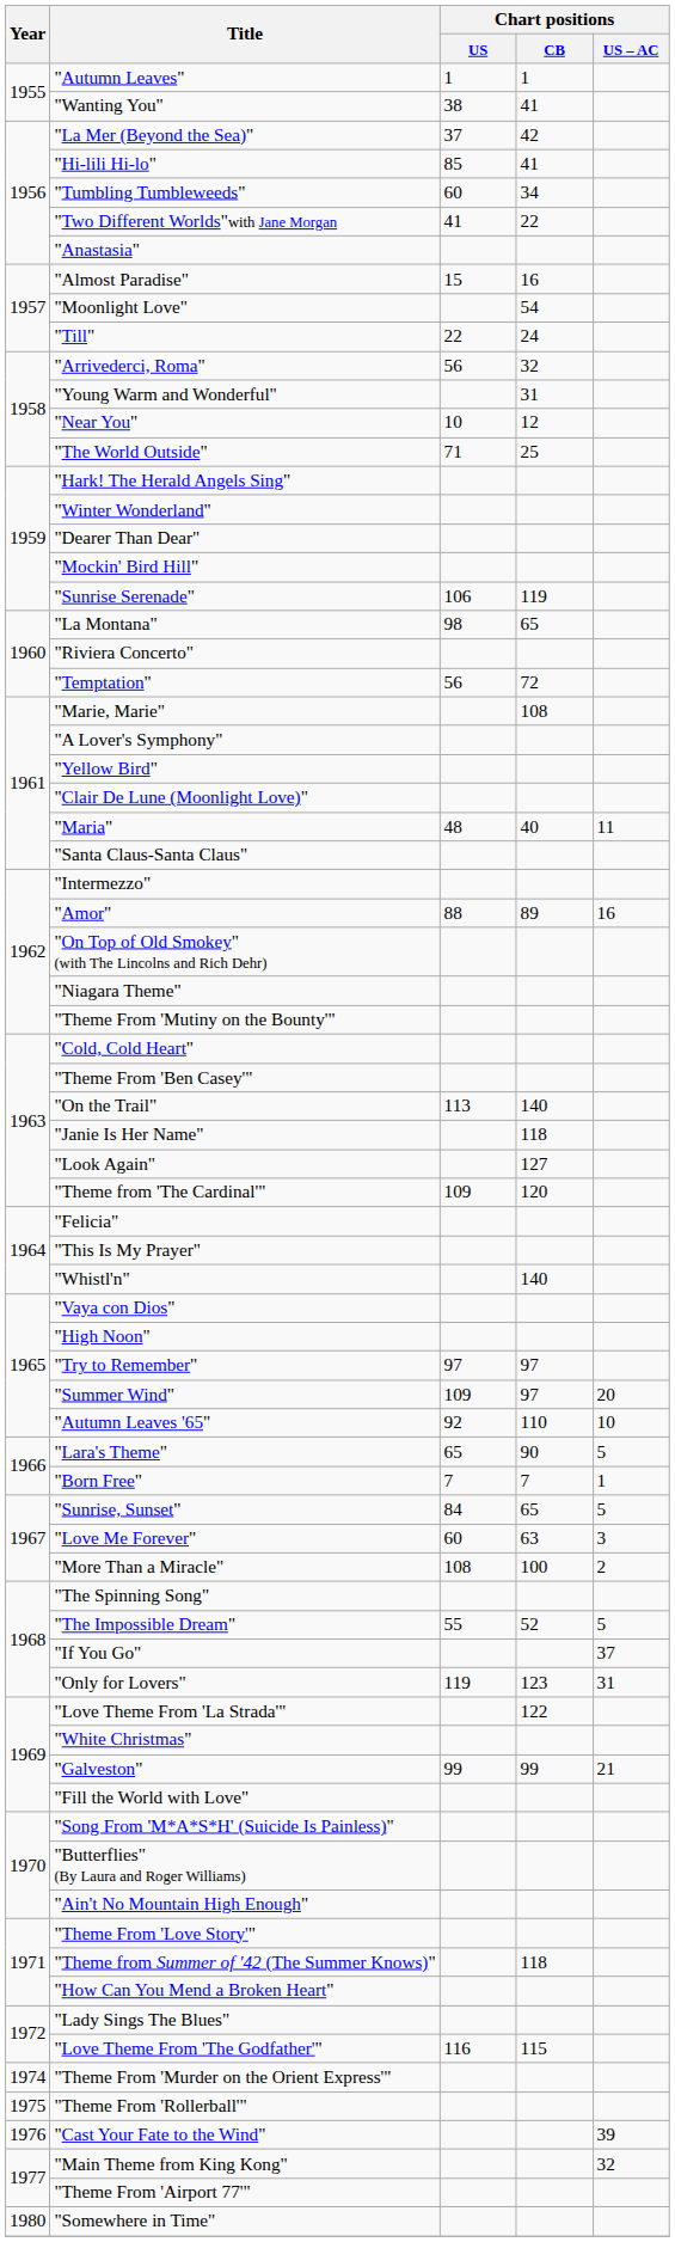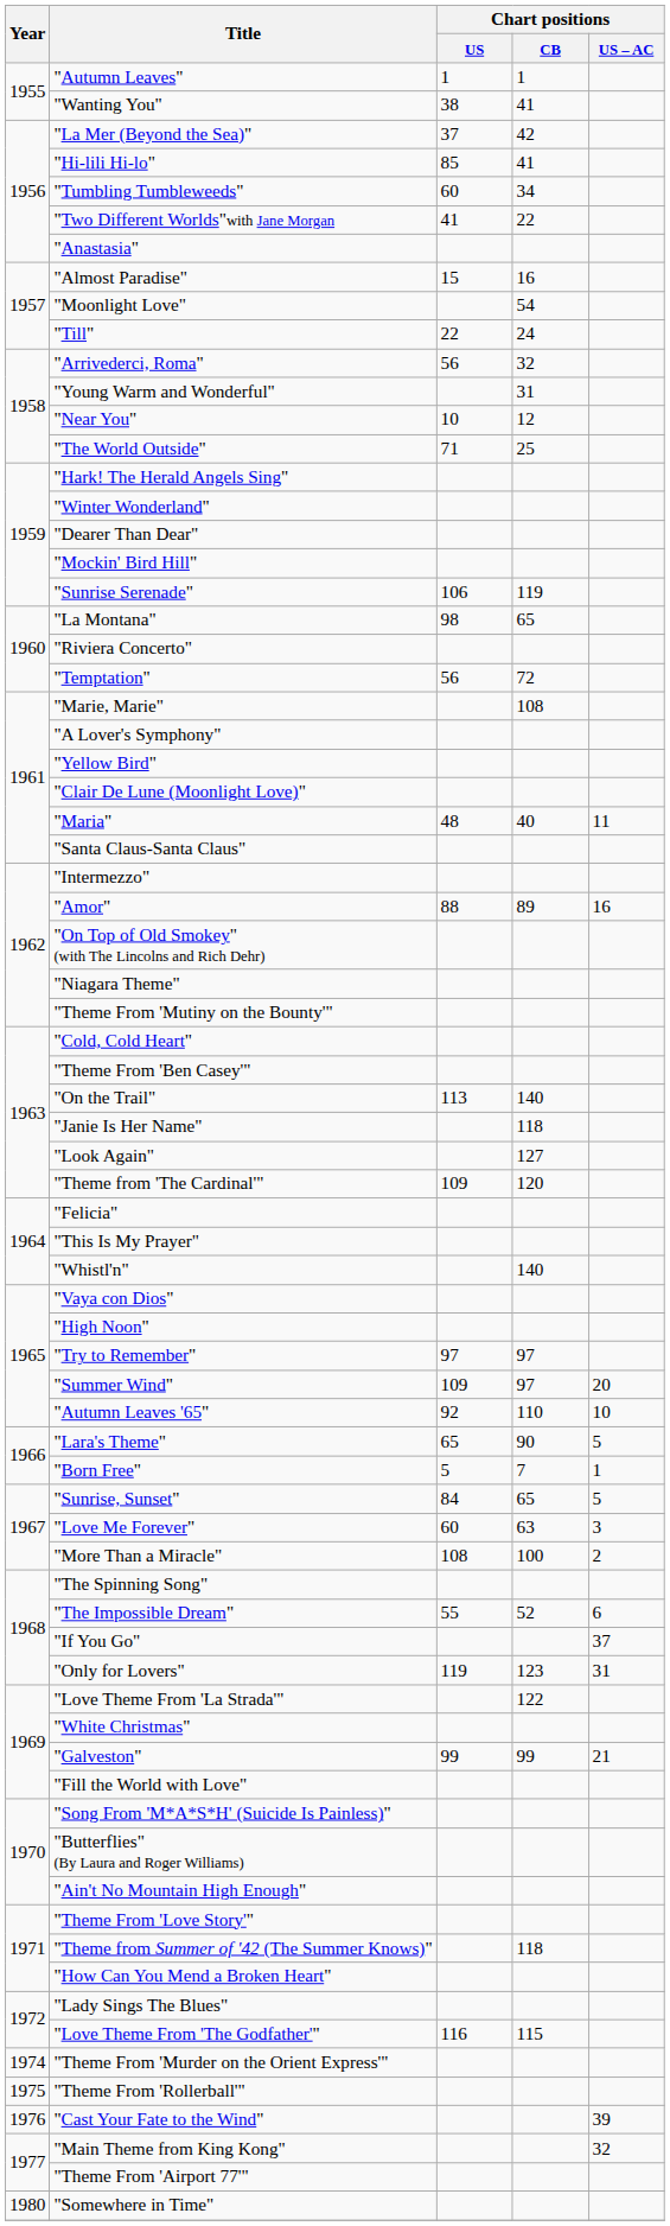 <table class="wikitable">
 <tr>
 <th rowspan="2">Year</th>
 <th rowspan="2">Title</th>
 <th colspan="3">Chart positions</th>
 </tr>
 <tr>
 <th width="60"><small><a href='#'>US</a></small></th>
 <th width="60"><small><a href='#'>CB</a></small></th>
 <th width="60"><small><a href='#'>US – AC</a></small></th>
 </tr>
 <tr>
 <td rowspan="2">1955</td>
 <td align="left">"<a href='#'>Autumn Leaves</a>"</td>
 <td>1</td>
 <td>1</td>
 <td></td>
 </tr>
 <tr>
 <td align="left">"Wanting You"</td>
 <td>38</td>
 <td>41</td>
 <td></td>
 </tr>
 <tr>
 <td rowspan="5">1956</td>
 <td align="left">"<a href='#'>La Mer (Beyond the Sea)</a>"</td>
 <td>37</td>
 <td>42</td>
 <td></td>
 </tr>
 <tr>
 <td align="left">"<a href='#'>Hi-lili Hi-lo</a>"</td>
 <td>85</td>
 <td>41</td>
 <td></td>
 </tr>
 <tr>
 <td align="left">"<a href='#'>Tumbling Tumbleweeds</a>"</td>
 <td>60</td>
 <td>34</td>
 <td></td>
 </tr>
 <tr>
 <td align="left">"<a href='#'>Two Different Worlds</a>"<small>with <a href='#'>Jane Morgan</a></small></td>
 <td>41</td>
 <td>22</td>
 <td></td>
 </tr>
 <tr>
 <td align="left">"<a href='#'>Anastasia</a>"</td>
 <td></td>
 <td></td>
 <td></td>
 </tr>
 <tr>
 <td rowspan="3">1957</td>
 <td align="left">"Almost Paradise"</td>
 <td>15</td>
 <td>16</td>
 <td></td>
 </tr>
 <tr>
 <td align="left">"Moonlight Love"</td>
 <td></td>
 <td>54</td>
 <td></td>
 </tr>
 <tr>
 <td align="left">"<a href='#'>Till</a>"</td>
 <td>22</td>
 <td>24</td>
 <td></td>
 </tr>
 <tr>
 <td rowspan="4">1958</td>
 <td align="left">"<a href='#'>Arrivederci, Roma</a>"</td>
 <td>56</td>
 <td>32</td>
 <td></td>
 </tr>
 <tr>
 <td align="left">"Young Warm and Wonderful"</td>
 <td></td>
 <td>31</td>
 <td></td>
 </tr>
 <tr>
 <td align="left">"<a href='#'>Near You</a>"</td>
 <td>10</td>
 <td>12</td>
 <td></td>
 </tr>
 <tr>
 <td align="left">"<a href='#'>The World Outside</a>"</td>
 <td>71</td>
 <td>25</td>
 <td></td>
 </tr>
 <tr>
 <td rowspan="5">1959</td>
 <td align="left">"<a href='#'>Hark! The Herald Angels Sing</a>"</td>
 <td></td>
 <td></td>
 <td></td>
 </tr>
 <tr>
 <td align="left">"<a href='#'>Winter Wonderland</a>"</td>
 <td></td>
 <td></td>
 <td></td>
 </tr>
 <tr>
 <td align="left">"Dearer Than Dear"</td>
 <td></td>
 <td></td>
 <td></td>
 </tr>
 <tr>
 <td align="left">"<a href='#'>Mockin' Bird Hill</a>"</td>
 <td></td>
 <td></td>
 <td></td>
 </tr>
 <tr>
 <td align="left">"<a href='#'>Sunrise Serenade</a>"</td>
 <td>106</td>
 <td>119</td>
 <td></td>
 </tr>
 <tr>
 <td rowspan="3">1960</td>
 <td align="left">"La Montana"</td>
 <td>98</td>
 <td>65</td>
 <td></td>
 </tr>
 <tr>
 <td align="left">"Riviera Concerto"</td>
 <td></td>
 <td></td>
 <td></td>
 </tr>
 <tr>
 <td align="left">"<a href='#'>Temptation</a>"</td>
 <td>56</td>
 <td>72</td>
 <td></td>
 </tr>
 <tr>
 <td rowspan="6">1961</td>
 <td align="left">"Marie, Marie"</td>
 <td></td>
 <td>108</td>
 <td></td>
 </tr>
 <tr>
 <td align="left">"A Lover's Symphony"</td>
 <td></td>
 <td></td>
 <td></td>
 </tr>
 <tr>
 <td align="left">"<a href='#'>Yellow Bird</a>"</td>
 <td></td>
 <td></td>
 <td></td>
 </tr>
 <tr>
 <td align="left">"<a href='#'>Clair De Lune (Moonlight Love)</a>"</td>
 <td></td>
 <td></td>
 <td></td>
 </tr>
 <tr>
 <td align="left">"<a href='#'>Maria</a>"</td>
 <td>48</td>
 <td>40</td>
 <td>11</td>
 </tr>
 <tr>
 <td align="left">"Santa Claus-Santa Claus"</td>
 <td></td>
 <td></td>
 <td></td>
 </tr>
 <tr>
 <td rowspan="5">1962</td>
 <td align="left">"Intermezzo"</td>
 <td></td>
 <td></td>
 <td></td>
 </tr>
 <tr>
 <td align="left">"<a href='#'>Amor</a>"</td>
 <td>88</td>
 <td>89</td>
 <td>16</td>
 </tr>
 <tr>
 <td align="left">"<a href='#'>On Top of Old Smokey</a>"<br><small>(with The Lincolns and Rich Dehr)</small></td>
 <td></td>
 <td></td>
 <td></td>
 </tr>
 <tr>
 <td align="left">"Niagara Theme"</td>
 <td></td>
 <td></td>
 <td></td>
 </tr>
 <tr>
 <td align="left">"Theme From 'Mutiny on the Bounty'"</td>
 <td></td>
 <td></td>
 <td></td>
 </tr>
 <tr>
 <td rowspan="6">1963</td>
 <td align="left">"<a href='#'>Cold, Cold Heart</a>"</td>
 <td></td>
 <td></td>
 <td></td>
 </tr>
 <tr>
 <td align="left">"Theme From 'Ben Casey'"</td>
 <td></td>
 <td></td>
 <td></td>
 </tr>
 <tr>
 <td align="left">"On the Trail"</td>
 <td>113</td>
 <td>140</td>
 <td></td>
 </tr>
 <tr>
 <td align="left">"Janie Is Her Name"</td>
 <td></td>
 <td>118</td>
 <td></td>
 </tr>
 <tr>
 <td align="left">"Look Again"</td>
 <td></td>
 <td>127</td>
 <td></td>
 </tr>
 <tr>
 <td align="left">"Theme from 'The Cardinal'"</td>
 <td>109</td>
 <td>120</td>
 <td></td>
 </tr>
 <tr>
 <td rowspan="3">1964</td>
 <td align="left">"Felicia"</td>
 <td></td>
 <td></td>
 <td></td>
 </tr>
 <tr>
 <td align="left">"This Is My Prayer"</td>
 <td></td>
 <td></td>
 <td></td>
 </tr>
 <tr>
 <td align="left">"Whistl'n"</td>
 <td></td>
 <td>140</td>
 <td></td>
 </tr>
 <tr>
 <td rowspan="5">1965</td>
 <td align="left">"<a href='#'>Vaya con Dios</a>"</td>
 <td></td>
 <td></td>
 <td></td>
 </tr>
 <tr>
 <td align="left">"<a href='#'>High Noon</a>"</td>
 <td></td>
 <td></td>
 <td></td>
 </tr>
 <tr>
 <td align="left">"<a href='#'>Try to Remember</a>"</td>
 <td>97</td>
 <td>97</td>
 <td></td>
 </tr>
 <tr>
 <td align="left">"<a href='#'>Summer Wind</a>"</td>
 <td>109</td>
 <td>97</td>
 <td>20</td>
 </tr>
 <tr>
 <td align="left">"<a href='#'>Autumn Leaves '65</a>"</td>
 <td>92</td>
 <td>110</td>
 <td>10</td>
 </tr>
 <tr>
 <td rowspan="2">1966</td>
 <td align="left">"<a href='#'>Lara's Theme</a>"</td>
 <td>65</td>
 <td>90</td>
 <td>5</td>
 </tr>
 <tr>
 <td align="left">"<a href='#'>Born Free</a>"</td>
-<td>7</td>
+<td>5</td>
 <td>7</td>
 <td>1</td>
 </tr>
 <tr>
 <td rowspan="3">1967</td>
 <td align="left">"<a href='#'>Sunrise, Sunset</a>"</td>
 <td>84</td>
 <td>65</td>
 <td>5</td>
 </tr>
 <tr>
 <td align="left">"<a href='#'>Love Me Forever</a>"</td>
 <td>60</td>
 <td>63</td>
 <td>3</td>
 </tr>
 <tr>
 <td align="left">"More Than a Miracle"</td>
 <td>108</td>
 <td>100</td>
 <td>2</td>
 </tr>
 <tr>
 <td rowspan="4">1968</td>
 <td align="left">"The Spinning Song"</td>
 <td></td>
 <td></td>
 <td></td>
 </tr>
 <tr>
 <td align="left">"<a href='#'>The Impossible Dream</a>"</td>
 <td>55</td>
 <td>52</td>
-<td>5</td>
+<td>6</td>
 </tr>
 <tr>
 <td align="left">"If You Go"</td>
 <td></td>
 <td></td>
 <td>37</td>
 </tr>
 <tr>
 <td align="left">"Only for Lovers"</td>
 <td>119</td>
 <td>123</td>
 <td>31</td>
 </tr>
 <tr>
 <td rowspan="4">1969</td>
 <td align="left">"Love Theme From 'La Strada'"</td>
 <td></td>
 <td>122</td>
 <td></td>
 </tr>
 <tr>
 <td align="left">"<a href='#'>White Christmas</a>"</td>
 <td></td>
 <td></td>
 <td></td>
 </tr>
 <tr>
 <td align="left">"<a href='#'>Galveston</a>"</td>
 <td>99</td>
 <td>99</td>
 <td>21</td>
 </tr>
 <tr>
 <td align="left">"Fill the World with Love"</td>
 <td></td>
 <td></td>
 <td></td>
 </tr>
 <tr>
 <td rowspan="3">1970</td>
 <td align="left">"<a href='#'>Song From 'M*A*S*H' (Suicide Is Painless)</a>"</td>
 <td></td>
 <td></td>
 <td></td>
 </tr>
 <tr>
 <td align="left">"Butterflies"<br><small>(By Laura and Roger Williams)</small></td>
 <td></td>
 <td></td>
 <td></td>
 </tr>
 <tr>
 <td align="left">"<a href='#'>Ain't No Mountain High Enough</a>"</td>
 <td></td>
 <td></td>
 <td></td>
 </tr>
 <tr>
 <td rowspan="3">1971</td>
 <td align="left">"<a href='#'>Theme From 'Love Story'</a>"</td>
 <td></td>
 <td></td>
 <td></td>
 </tr>
 <tr>
 <td align="left">"<a href='#'>Theme from <em>Summer of '42</em> (The Summer Knows)</a>"</td>
 <td></td>
 <td>118</td>
 <td></td>
 </tr>
 <tr>
 <td align="left">"<a href='#'>How Can You Mend a Broken Heart</a>"</td>
 <td></td>
 <td></td>
 <td></td>
 </tr>
 <tr>
 <td rowspan="2">1972</td>
 <td align="left">"Lady Sings The Blues"</td>
 <td></td>
 <td></td>
 <td></td>
 </tr>
 <tr>
 <td align="left">"<a href='#'>Love Theme From 'The Godfather'</a>"</td>
 <td>116</td>
 <td>115</td>
 <td></td>
 </tr>
 <tr>
 <td>1974</td>
 <td align="left">"Theme From 'Murder on the Orient Express'"</td>
 <td></td>
 <td></td>
 <td></td>
 </tr>
 <tr>
 <td>1975</td>
 <td align="left">"Theme From 'Rollerball'"</td>
 <td></td>
 <td></td>
 <td></td>
 </tr>
 <tr>
 <td>1976</td>
 <td align="left">"<a href='#'>Cast Your Fate to the Wind</a>"</td>
 <td></td>
 <td></td>
 <td>39</td>
 </tr>
 <tr>
 <td rowspan="2">1977</td>
 <td align="left">"Main Theme from King Kong"</td>
 <td></td>
 <td></td>
 <td>32</td>
 </tr>
 <tr>
 <td align="left">"Theme From 'Airport 77'"</td>
 <td></td>
 <td></td>
 <td></td>
 </tr>
 <tr>
 <td>1980</td>
 <td align="left">"Somewhere in Time"</td>
 <td></td>
 <td></td>
 <td></td>
 </tr>
 <tr>
 </tr>
 </table>
